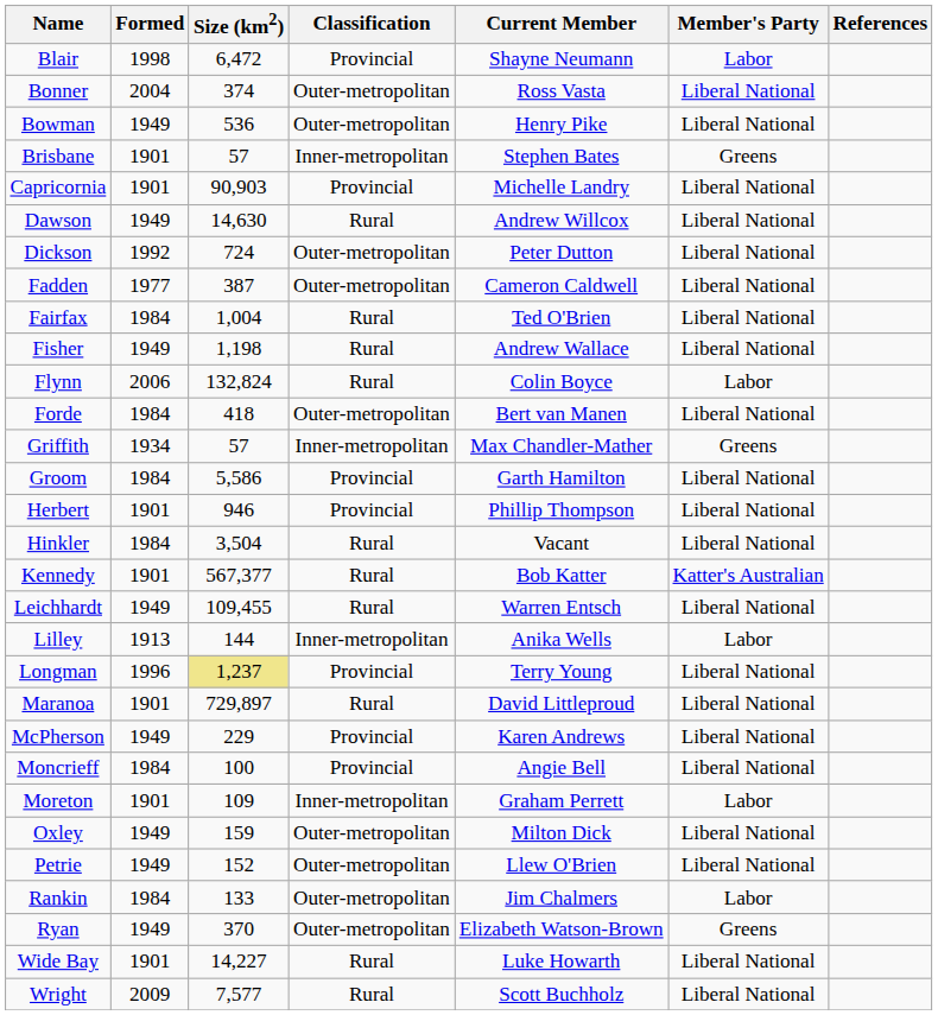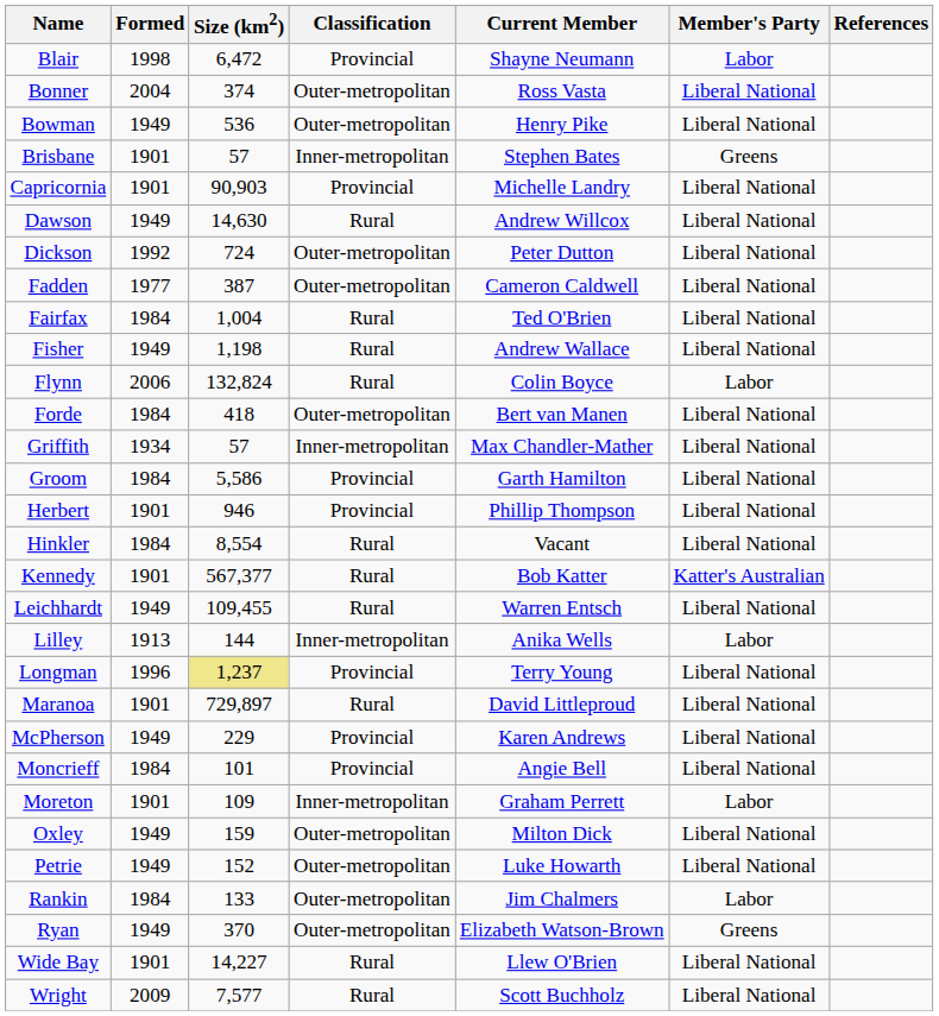 <table class="wikitable sortable" style="text-align:center">
 <tr>
 <th>Name</th>
 <th>Formed</th>
 <th>Size (km<sup>2</sup>)</th>
 <th>Classification</th>
 <th>Current Member</th>
 <th>Member's Party</th>
 <th>References</th>
 </tr>
 <tr>
 <td><a href='#'>Blair</a></td>
 <td>1998</td>
 <td>6,472</td>
 <td>Provincial</td>
 <td><a href='#'>Shayne Neumann</a></td>
 <td><a href='#'>Labor</a></td>
 <td></td>
 </tr>
 <tr>
 <td><a href='#'>Bonner</a></td>
 <td>2004</td>
 <td>374</td>
 <td>Outer-metropolitan</td>
 <td><a href='#'>Ross Vasta</a></td>
 <td><a href='#'>Liberal National</a></td>
 <td></td>
 </tr>
 <tr>
 <td><a href='#'>Bowman</a></td>
 <td>1949</td>
 <td>536</td>
 <td>Outer-metropolitan</td>
 <td><a href='#'>Henry Pike</a></td>
 <td>Liberal National</td>
 <td></td>
 </tr>
 <tr>
 <td><a href='#'>Brisbane</a></td>
 <td>1901</td>
 <td>57</td>
 <td>Inner-metropolitan</td>
 <td><a href='#'>Stephen Bates</a></td>
 <td>Greens</td>
 <td></td>
 </tr>
 <tr>
 <td><a href='#'>Capricornia</a></td>
 <td>1901</td>
 <td>90,903</td>
 <td>Provincial</td>
 <td><a href='#'>Michelle Landry</a></td>
 <td>Liberal National</td>
 <td></td>
 </tr>
 <tr>
 <td><a href='#'>Dawson</a></td>
 <td>1949</td>
 <td>14,630</td>
 <td>Rural</td>
 <td><a href='#'>Andrew Willcox</a></td>
 <td>Liberal National</td>
 <td></td>
 </tr>
 <tr>
 <td><a href='#'>Dickson</a></td>
 <td>1992</td>
 <td>724</td>
 <td>Outer-metropolitan</td>
 <td><a href='#'>Peter Dutton</a></td>
 <td>Liberal National</td>
 <td></td>
 </tr>
 <tr>
 <td><a href='#'>Fadden</a></td>
 <td>1977</td>
 <td>387</td>
 <td>Outer-metropolitan</td>
 <td><a href='#'>Cameron Caldwell</a></td>
 <td>Liberal National</td>
 <td></td>
 </tr>
 <tr>
 <td><a href='#'>Fairfax</a></td>
 <td>1984</td>
 <td>1,004</td>
 <td>Rural</td>
 <td><a href='#'>Ted O'Brien</a></td>
 <td>Liberal National</td>
 <td></td>
 </tr>
 <tr>
 <td><a href='#'>Fisher</a></td>
 <td>1949</td>
 <td>1,198</td>
 <td>Rural</td>
 <td><a href='#'>Andrew Wallace</a></td>
 <td>Liberal National</td>
 <td></td>
 </tr>
 <tr>
 <td><a href='#'>Flynn</a></td>
 <td>2006</td>
 <td>132,824</td>
 <td>Rural</td>
 <td><a href='#'>Colin Boyce</a></td>
 <td>Labor</td>
 <td></td>
 </tr>
 <tr>
 <td><a href='#'>Forde</a></td>
 <td>1984</td>
 <td>418</td>
 <td>Outer-metropolitan</td>
 <td><a href='#'>Bert van Manen</a></td>
 <td>Liberal National</td>
 <td></td>
 </tr>
 <tr>
 <td><a href='#'>Griffith</a></td>
 <td>1934</td>
 <td>57</td>
 <td>Inner-metropolitan</td>
 <td><a href='#'>Max Chandler-Mather</a></td>
-<td>Greens</td>
+<td>Liberal National</td>
 <td></td>
 </tr>
 <tr>
 <td><a href='#'>Groom</a></td>
 <td>1984</td>
 <td>5,586</td>
 <td>Provincial</td>
 <td><a href='#'>Garth Hamilton</a></td>
 <td>Liberal National</td>
 <td></td>
 </tr>
 <tr>
 <td><a href='#'>Herbert</a></td>
 <td>1901</td>
 <td>946</td>
 <td>Provincial</td>
 <td><a href='#'>Phillip Thompson</a></td>
 <td>Liberal National</td>
 <td></td>
 </tr>
 <tr>
 <td><a href='#'>Hinkler</a></td>
 <td>1984</td>
-<td>3,504</td>
+<td>8,554</td>
 <td>Rural</td>
 <td>Vacant</td>
 <td>Liberal National</td>
 <td></td>
 </tr>
 <tr>
 <td><a href='#'>Kennedy</a></td>
 <td>1901</td>
 <td>567,377</td>
 <td>Rural</td>
 <td><a href='#'>Bob Katter</a></td>
 <td><a href='#'>Katter's Australian</a></td>
 <td></td>
 </tr>
 <tr>
 <td><a href='#'>Leichhardt</a></td>
 <td>1949</td>
 <td>109,455</td>
 <td>Rural</td>
 <td><a href='#'>Warren Entsch</a></td>
 <td>Liberal National</td>
 <td></td>
 </tr>
 <tr>
 <td><a href='#'>Lilley</a></td>
 <td>1913</td>
 <td>144</td>
 <td>Inner-metropolitan</td>
 <td><a href='#'>Anika Wells</a></td>
 <td>Labor</td>
 <td></td>
 </tr>
 <tr>
 <td><a href='#'>Longman</a></td>
 <td>1996</td>
 <td style="background: khaki;">1,237</td>
 <td>Provincial</td>
 <td><a href='#'>Terry Young</a></td>
 <td>Liberal National</td>
 <td></td>
 </tr>
 <tr>
 <td><a href='#'>Maranoa</a></td>
 <td>1901</td>
 <td>729,897</td>
 <td>Rural</td>
 <td><a href='#'>David Littleproud</a></td>
 <td>Liberal National</td>
 <td></td>
 </tr>
 <tr>
 <td><a href='#'>McPherson</a></td>
 <td>1949</td>
 <td>229</td>
 <td>Provincial</td>
 <td><a href='#'>Karen Andrews</a></td>
 <td>Liberal National</td>
 <td></td>
 </tr>
 <tr>
 <td><a href='#'>Moncrieff</a></td>
 <td>1984</td>
-<td>100</td>
+<td>101</td>
 <td>Provincial</td>
 <td><a href='#'>Angie Bell</a></td>
 <td>Liberal National</td>
 <td></td>
 </tr>
 <tr>
 <td><a href='#'>Moreton</a></td>
 <td>1901</td>
 <td>109</td>
 <td>Inner-metropolitan</td>
 <td><a href='#'>Graham Perrett</a></td>
 <td>Labor</td>
 <td></td>
 </tr>
 <tr>
 <td><a href='#'>Oxley</a></td>
 <td>1949</td>
 <td>159</td>
 <td>Outer-metropolitan</td>
 <td><a href='#'>Milton Dick</a></td>
 <td>Liberal National</td>
 <td></td>
 </tr>
 <tr>
 <td><a href='#'>Petrie</a></td>
 <td>1949</td>
 <td>152</td>
 <td>Outer-metropolitan</td>
-<td><a href='#'>Llew O'Brien</a></td>
+<td><a href='#'>Luke Howarth</a></td>
 <td>Liberal National</td>
 <td></td>
 </tr>
 <tr>
 <td><a href='#'>Rankin</a></td>
 <td>1984</td>
 <td>133</td>
 <td>Outer-metropolitan</td>
 <td><a href='#'>Jim Chalmers</a></td>
 <td>Labor</td>
 <td></td>
 </tr>
 <tr>
 <td><a href='#'>Ryan</a></td>
 <td>1949</td>
 <td>370</td>
 <td>Outer-metropolitan</td>
 <td><a href='#'>Elizabeth Watson-Brown</a></td>
 <td>Greens</td>
 <td></td>
 </tr>
 <tr>
 <td><a href='#'>Wide Bay</a></td>
 <td>1901</td>
 <td>14,227</td>
 <td>Rural</td>
-<td><a href='#'>Luke Howarth</a></td>
+<td><a href='#'>Llew O'Brien</a></td>
 <td>Liberal National</td>
 <td></td>
 </tr>
 <tr>
 <td><a href='#'>Wright</a></td>
 <td>2009</td>
 <td>7,577</td>
 <td>Rural</td>
 <td><a href='#'>Scott Buchholz</a></td>
 <td>Liberal National</td>
 <td></td>
 </tr>
 </table>
